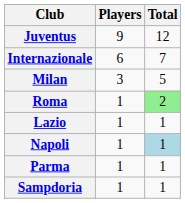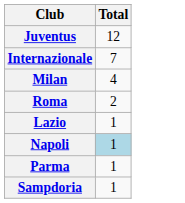 <table class="sortable wikitable plainrowheaders">
 <tr>
 <th scope="col">Club</th>
-<th scope="col">Players</th>
 <th scope="col">Total</th>
 </tr>
 <tr>
 <th scope="row"><a href='#'>Juventus</a></th>
-<td align=center>9</td>
 <td align=center>12</td>
 </tr>
 <tr>
 <th scope="row"><a href='#'>Internazionale</a></th>
-<td align=center>6</td>
 <td align=center>7</td>
 </tr>
 <tr>
 <th scope="row"><a href='#'>Milan</a></th>
-<td align=center>3</td>
-<td align=center>5</td>
+<td align=center>4</td>
 </tr>
 <tr>
 <th scope="row"><a href='#'>Roma</a></th>
-<td align=center>1</td>
-<td align=center style="background: lightgreen;">2</td>
+<td align=center>2</td>
 </tr>
 <tr>
 <th scope="row"><a href='#'>Lazio</a></th>
 <td align=center>1</td>
-<td align=center>1</td>
 </tr>
 <tr>
 <th scope="row"><a href='#'>Napoli</a></th>
-<td align=center>1</td>
 <td align=center style="background: lightblue;">1</td>
 </tr>
 <tr>
 <th scope="row"><a href='#'>Parma</a></th>
 <td align=center>1</td>
-<td align=center>1</td>
 </tr>
 <tr>
 <th scope="row"><a href='#'>Sampdoria</a></th>
 <td align=center>1</td>
-<td align=center>1</td>
 </tr>
 </table>
